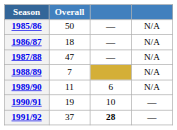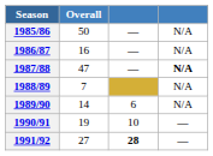 <table class="wikitable" style="font-size:86%; text-align:center; border:grey solid 1px; border-collapse:collapse; background:#ffffff;">
 <tr>
 <th style="background-color:#369; color:white; width:60px;"> Season </th>
 <th style="background-color:#4180be; color:white; width:55px;">Overall</th>
 <th style="background-color:#4180be; color:white; width:55px;"></th>
 <th style="background-color:#4180be; color:white; width:55px;"></th>
 </tr>
 <tr>
 <th scope=row align=center><a href='#'>1985/86</a></th>
 <td align=center>50</td>
 <td align=center>—</td>
 <td align=center>N/A</td>
 </tr>
 <tr>
 <th scope=row align=center><a href='#'>1986/87</a></th>
-<td align=center>18</td>
+<td align=center>16</td>
 <td align=center>—</td>
 <td align=center>N/A</td>
 </tr>
 <tr>
 <th scope=row align=center><a href='#'>1987/88</a></th>
 <td align=center>47</td>
 <td align=center>—</td>
-<td align=center>N/A</td>
+<td align=center><strong>N/A</strong></td>
 </tr>
 <tr>
 <th scope=row align=center><a href='#'>1988/89</a></th>
 <td align=center>7</td>
 <td align=center bgcolor=#D4AF37></td>
 <td align=center>N/A</td>
 </tr>
 <tr>
 <th scope=row align=center><a href='#'>1989/90</a></th>
-<td align=center>11</td>
+<td align=center>14</td>
 <td align=center>6</td>
 <td align=center>N/A</td>
 </tr>
 <tr>
 <th scope=row align=center><a href='#'>1990/91</a></th>
 <td align=center>19</td>
 <td align=center>10</td>
 <td align=center>—</td>
 </tr>
 <tr>
 <th scope=row align=center><a href='#'>1991/92</a></th>
-<td align=center>37</td>
+<td align=center>27</td>
 <td align=center><strong>28</strong></td>
 <td align=center>—</td>
 </tr>
 </table>
